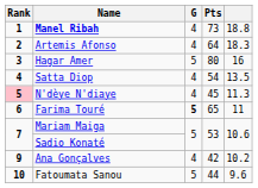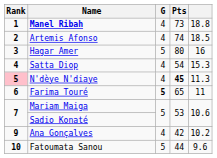 <table class="wikitable" style="text-align:center; font-size:90%;">
 <tr>
 <th width=10px>Rank</th>
 <th width=180px>Name</th>
 <th width=15px>G</th>
 <th width=10px>Pts</th>
 <th width=10px></th>
 </tr>
 <tr>
 <td><strong>1</strong></td>
 <td align=left> <strong><a href='#'>Manel Ribah</a></strong></td>
 <td>4</td>
 <td>73</td>
 <td>18.8</td>
 </tr>
 <tr>
 <td><strong>2</strong></td>
 <td align=left> <a href='#'>Artemis Afonso</a></td>
 <td>4</td>
-<td>64</td>
-<td>18.3</td>
+<td>74</td>
+<td>18.5</td>
 </tr>
 <tr>
 <td><strong>3</strong></td>
 <td align=left> <a href='#'>Hagar Amer</a></td>
 <td>5</td>
 <td>80</td>
 <td>16</td>
 </tr>
 <tr>
 <td><strong>4</strong></td>
 <td align=left> <a href='#'>Satta Diop</a></td>
 <td>4</td>
 <td>54</td>
-<td>13.5</td>
+<td>15.3</td>
 </tr>
 <tr>
 <td style="background: pink;"><strong>5</strong></td>
 <td align=left> <a href='#'>N'dèye N'diaye</a></td>
 <td>4</td>
-<td>45</td>
+<td><strong>45</strong></td>
 <td>11.3</td>
 </tr>
 <tr>
 <td><strong>6</strong></td>
 <td align=left> <a href='#'>Farima Touré</a></td>
 <td><strong>5</strong></td>
 <td>65</td>
 <td>11</td>
 </tr>
 <tr>
 <td rowspan=2><strong>7</strong></td>
 <td align=left> <a href='#'>Mariam Maiga</a></td>
 <td rowspan=2>5</td>
 <td rowspan=2>53</td>
 <td rowspan=2>10.6</td>
 </tr>
 <tr>
 <td align=left> <a href='#'>Sadio Konaté</a></td>
 </tr>
 <tr>
 <td><strong>9</strong></td>
 <td align=left> <a href='#'>Ana Gonçalves</a></td>
 <td>4</td>
 <td>42</td>
 <td>10.2</td>
 </tr>
 <tr>
 <td><strong>10</strong></td>
 <td align=left> Fatoumata Sanou</td>
 <td>5</td>
 <td>44</td>
 <td>9.6</td>
 </tr>
 </table>
